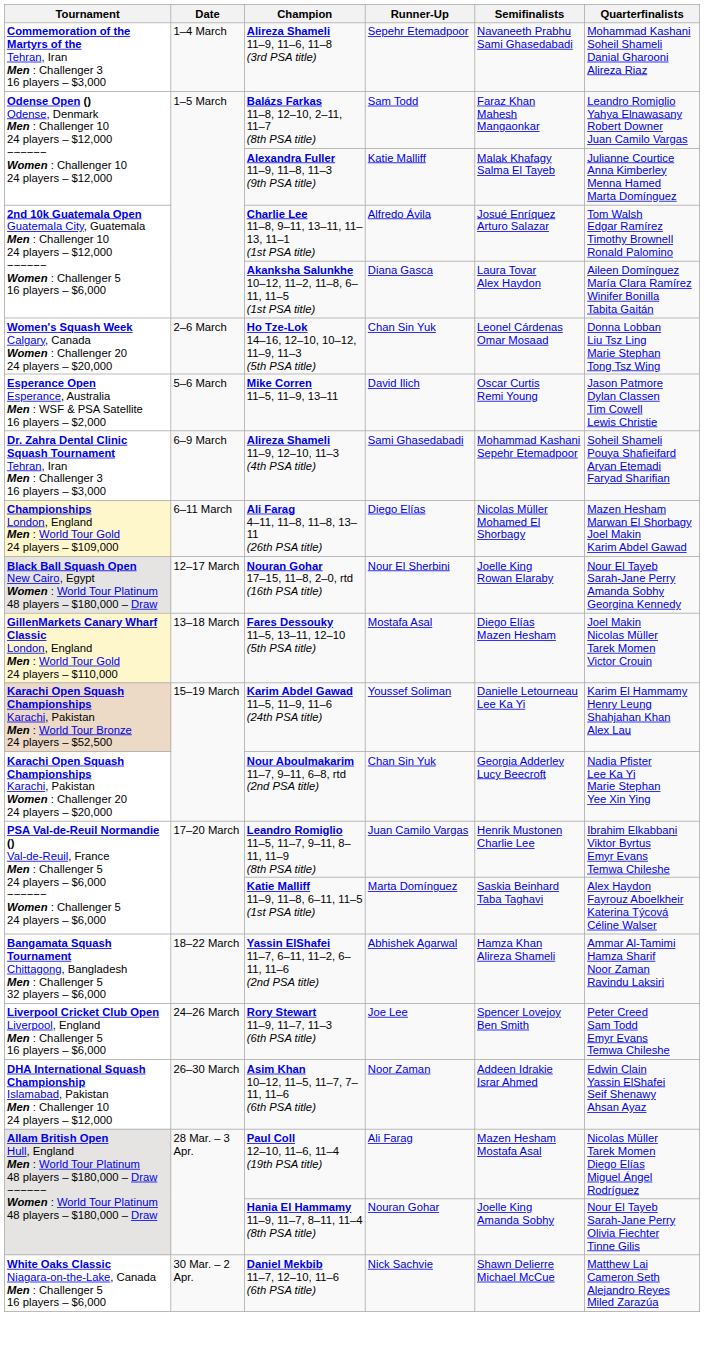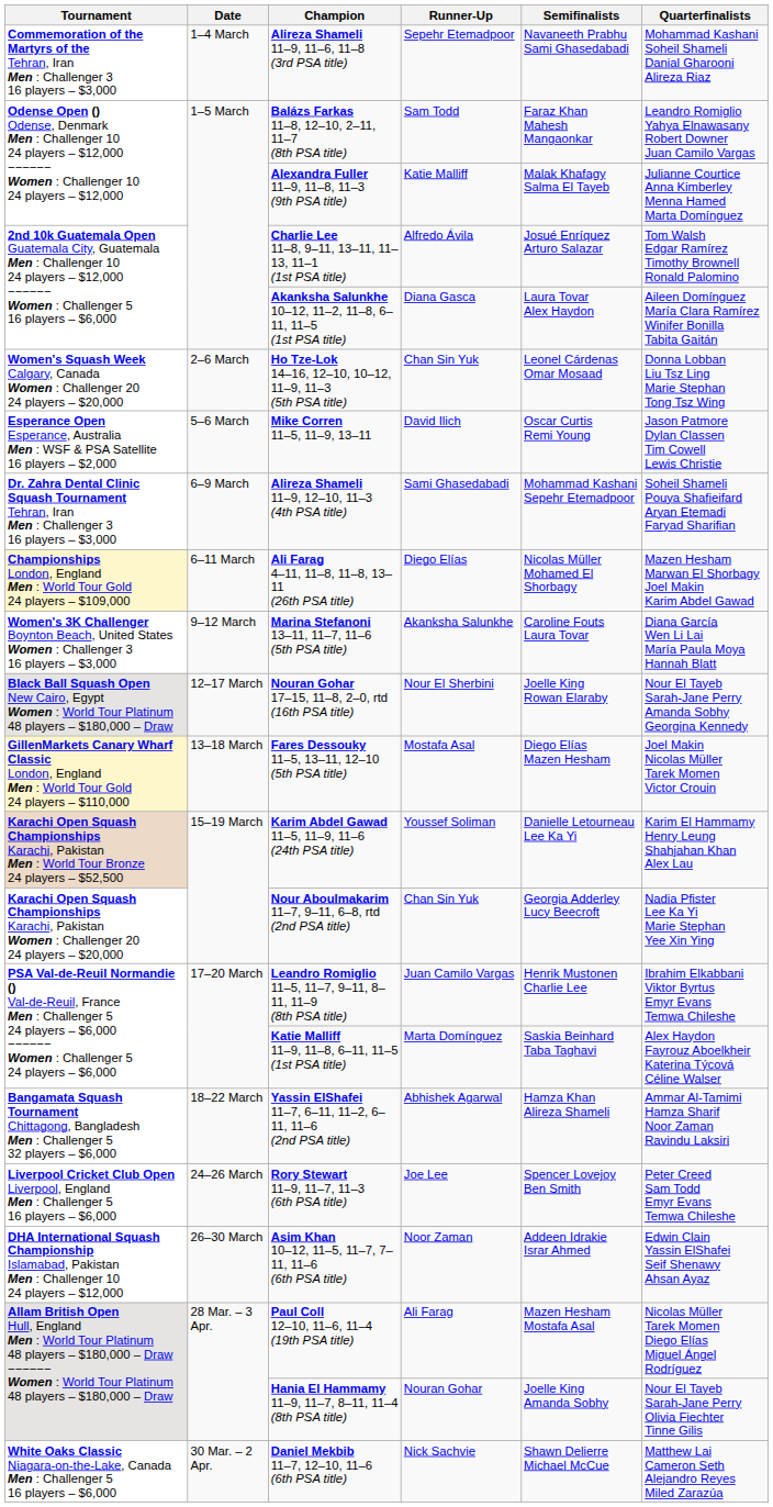 <table class="wikitable" style="font-size:88%">
 <tr>
 <th width=250>Tournament</th>
 <th width=110>Date</th>
 <th width=170>Champion</th>
 <th width=155>Runner-Up</th>
 <th width=155>Semifinalists</th>
 <th width=155>Quarterfinalists</th>
 </tr>
 <tr style="vertical-align:top">
 <td style="background:#fff;"><strong><a href='#'>Commemoration of the Martyrs of the </a></strong><br> <a href='#'>Tehran</a>, Iran<br><strong> <em>Men</em> </strong>: Challenger 3<br>16 players – $3,000</td>
 <td>1–4 March</td>
 <td> <strong><a href='#'>Alireza Shameli</a></strong><br>11–9, 11–6, 11–8<br><em>(3rd PSA title)</em></td>
 <td> <a href='#'>Sepehr Etemadpoor</a></td>
 <td> <a href='#'>Navaneeth Prabhu</a><br> <a href='#'>Sami Ghasedabadi</a></td>
 <td> <a href='#'>Mohammad Kashani</a><br> <a href='#'>Soheil Shameli</a><br> <a href='#'>Danial Gharooni</a><br> <a href='#'>Alireza Riaz</a></td>
 </tr>
 <tr style="vertical-align:top">
 <td rowspan=2 style="background:#fff;"><strong><a href='#'>Odense Open</a> ()</strong><br> <a href='#'>Odense</a>, Denmark<br><strong> <em>Men</em> </strong>: Challenger 10<br>24 players – $12,000<br>−−−−−−<br><strong> <em>Women</em> </strong>: Challenger 10<br>24 players – $12,000</td>
 <td rowspan=4>1–5 March</td>
 <td> <strong><a href='#'>Balázs Farkas</a></strong><br>11–8, 12–10, 2–11, 11–7<br><em>(8th PSA title)</em></td>
 <td> <a href='#'>Sam Todd</a></td>
 <td> <a href='#'>Faraz Khan</a><br> <a href='#'>Mahesh Mangaonkar</a></td>
 <td> <a href='#'>Leandro Romiglio</a><br> <a href='#'>Yahya Elnawasany</a><br> <a href='#'>Robert Downer</a><br> <a href='#'>Juan Camilo Vargas</a></td>
 </tr>
 <tr style="vertical-align:top">
 <td> <strong><a href='#'>Alexandra Fuller</a></strong><br>11–9, 11–8, 11–3<br><em>(9th PSA title)</em></td>
 <td> <a href='#'>Katie Malliff</a></td>
 <td> <a href='#'>Malak Khafagy</a><br> <a href='#'>Salma El Tayeb</a></td>
 <td> <a href='#'>Julianne Courtice</a><br> <a href='#'>Anna Kimberley</a><br> <a href='#'>Menna Hamed</a><br> <a href='#'>Marta Domínguez</a></td>
 </tr>
 <tr style="vertical-align:top">
 <td rowspan=2 style="background:#fff;"><strong><a href='#'>2nd 10k Guatemala Open</a></strong><br> <a href='#'>Guatemala City</a>, Guatemala<br><strong> <em>Men</em> </strong>: Challenger 10<br>24 players – $12,000<br>−−−−−−<br><strong> <em>Women</em> </strong>: Challenger 5<br>16 players – $6,000</td>
 <td> <strong><a href='#'>Charlie Lee</a></strong><br>11–8, 9–11, 13–11, 11–13, 11–1<br><em>(1st PSA title)</em></td>
 <td> <a href='#'>Alfredo Ávila</a></td>
 <td> <a href='#'>Josué Enríquez</a><br> <a href='#'>Arturo Salazar</a></td>
 <td> <a href='#'>Tom Walsh</a><br> <a href='#'>Edgar Ramírez</a><br> <a href='#'>Timothy Brownell</a><br> <a href='#'>Ronald Palomino</a></td>
 </tr>
 <tr style="vertical-align:top">
 <td> <strong><a href='#'>Akanksha Salunkhe</a></strong><br>10–12, 11–2, 11–8, 6–11, 11–5<br><em>(1st PSA title)</em></td>
 <td> <a href='#'>Diana Gasca</a></td>
 <td> <a href='#'>Laura Tovar</a><br> <a href='#'>Alex Haydon</a></td>
 <td> <a href='#'>Aileen Domínguez</a><br> <a href='#'>María Clara Ramírez</a><br> <a href='#'>Winifer Bonilla</a><br> <a href='#'>Tabita Gaitán</a></td>
 </tr>
 <tr style="vertical-align:top">
 <td style="background:#fff;"><strong><a href='#'> Women's Squash Week</a></strong><br> <a href='#'>Calgary</a>, Canada<br><strong> <em>Women</em> </strong>: Challenger 20<br>24 players – $20,000</td>
 <td>2–6 March</td>
 <td> <strong><a href='#'>Ho Tze-Lok</a></strong><br>14–16, 12–10, 10–12, 11–9, 11–3<br><em>(5th PSA title)</em></td>
 <td> <a href='#'>Chan Sin Yuk</a></td>
 <td> <a href='#'>Leonel Cárdenas</a><br> <a href='#'>Omar Mosaad</a></td>
 <td> <a href='#'>Donna Lobban</a><br> <a href='#'>Liu Tsz Ling</a><br> <a href='#'>Marie Stephan</a><br> <a href='#'>Tong Tsz Wing</a></td>
 </tr>
 <tr style="vertical-align:top">
 <td style="background:#fff;"><strong><a href='#'>Esperance Open</a></strong><br> <a href='#'>Esperance</a>, Australia<br><strong> <em>Men</em> </strong>: WSF & PSA Satellite<br>16 players – $2,000</td>
 <td>5–6 March</td>
 <td> <strong><a href='#'>Mike Corren</a></strong><br>11–5, 11–9, 13–11</td>
 <td> <a href='#'>David Ilich</a></td>
 <td> <a href='#'>Oscar Curtis</a><br> <a href='#'>Remi Young</a></td>
 <td> <a href='#'>Jason Patmore</a><br> <a href='#'>Dylan Classen</a><br> <a href='#'>Tim Cowell</a><br> <a href='#'>Lewis Christie</a></td>
 </tr>
 <tr style="vertical-align:top">
 <td style="background:#fff;"><strong><a href='#'>Dr. Zahra Dental Clinic Squash Tournament</a></strong><br> <a href='#'>Tehran</a>, Iran<br><strong> <em>Men</em> </strong>: Challenger 3<br>16 players – $3,000</td>
 <td>6–9 March</td>
 <td> <strong><a href='#'>Alireza Shameli</a></strong><br>11–9, 12–10, 11–3<br><em>(4th PSA title)</em></td>
 <td> <a href='#'>Sami Ghasedabadi</a></td>
 <td> <a href='#'>Mohammad Kashani</a><br> <a href='#'>Sepehr Etemadpoor</a></td>
 <td> <a href='#'>Soheil Shameli</a><br> <a href='#'>Pouya Shafieifard</a><br> <a href='#'>Aryan Etemadi</a><br> <a href='#'>Faryad Sharifian</a></td>
 </tr>
 <tr style="vertical-align:top">
 <td style="background:#fff7cc;"><strong><a href='#'> Championships</a></strong><br> <a href='#'>London</a>, England<br><strong> <em>Men</em> </strong>: <a href='#'>World Tour Gold</a><br>24 players – $109,000</td>
 <td>6–11 March</td>
 <td> <strong><a href='#'>Ali Farag</a></strong><br>4–11, 11–8, 11–8, 13–11<br><em>(26th PSA title)</em></td>
 <td> <a href='#'>Diego Elías</a></td>
 <td> <a href='#'>Nicolas Müller</a><br> <a href='#'>Mohamed El Shorbagy</a></td>
 <td> <a href='#'>Mazen Hesham</a><br> <a href='#'>Marwan El Shorbagy</a><br> <a href='#'>Joel Makin</a><br> <a href='#'>Karim Abdel Gawad</a></td>
+</tr>
+<tr style="vertical-align:top">
+<td style="background:#fff;"><strong><a href='#'>Women's  3K Challenger</a></strong><br> <a href='#'>Boynton Beach</a>, United States<br><strong> <em>Women</em> </strong>: Challenger 3<br>16 players – $3,000</td>
+<td>9–12 March</td>
+<td> <strong><a href='#'>Marina Stefanoni</a></strong><br>13–11, 11–7, 11–6<br><em>(5th PSA title)</em></td>
+<td> <a href='#'>Akanksha Salunkhe</a></td>
+<td> <a href='#'>Caroline Fouts</a><br> <a href='#'>Laura Tovar</a></td>
+<td> <a href='#'>Diana García</a><br> <a href='#'>Wen Li Lai</a><br> <a href='#'>María Paula Moya</a><br> <a href='#'>Hannah Blatt</a></td>
 </tr>
 <tr style="vertical-align:top">
 <td style="background:#E5E4E2;"><strong><a href='#'> Black Ball Squash Open</a></strong><br> <a href='#'>New Cairo</a>, Egypt<br><strong> <em>Women</em> </strong>: <a href='#'>World Tour Platinum</a><br>48 players – $180,000 – <a href='#'>Draw</a></td>
 <td>12–17 March</td>
 <td> <strong><a href='#'>Nouran Gohar</a></strong><br>17–15, 11–8, 2–0, rtd<br><em>(16th PSA title)</em></td>
 <td> <a href='#'>Nour El Sherbini</a></td>
 <td> <a href='#'>Joelle King</a><br> <a href='#'>Rowan Elaraby</a></td>
 <td> <a href='#'>Nour El Tayeb</a><br> <a href='#'>Sarah-Jane Perry</a><br> <a href='#'>Amanda Sobhy</a><br> <a href='#'>Georgina Kennedy</a></td>
 </tr>
 <tr style="vertical-align:top">
 <td style="background:#fff7cc;"><strong><a href='#'>GillenMarkets Canary Wharf Classic</a></strong><br> <a href='#'>London</a>, England<br><strong> <em>Men</em> </strong>: <a href='#'>World Tour Gold</a><br>24 players – $110,000</td>
 <td>13–18 March</td>
 <td> <strong><a href='#'>Fares Dessouky</a></strong><br>11–5, 13–11, 12–10<br><em>(5th PSA title)</em></td>
 <td> <a href='#'>Mostafa Asal</a></td>
 <td> <a href='#'>Diego Elías</a><br> <a href='#'>Mazen Hesham</a></td>
 <td> <a href='#'>Joel Makin</a><br> <a href='#'>Nicolas Müller</a><br> <a href='#'>Tarek Momen</a><br> <a href='#'>Victor Crouin</a></td>
 </tr>
 <tr style="vertical-align:top">
 <td style="background:#ecd9c6;"><strong><a href='#'>Karachi Open Squash Championships</a></strong><br> <a href='#'>Karachi</a>, Pakistan<br><strong> <em>Men</em> </strong>: <a href='#'>World Tour Bronze</a><br>24 players – $52,500</td>
 <td rowspan=2>15–19 March</td>
 <td> <strong><a href='#'>Karim Abdel Gawad</a></strong><br>11–5, 11–9, 11–6<br><em>(24th PSA title)</em></td>
 <td> <a href='#'>Youssef Soliman</a></td>
 <td> <a href='#'>Danielle Letourneau</a><br> <a href='#'>Lee Ka Yi</a></td>
 <td> <a href='#'>Karim El Hammamy</a><br> <a href='#'>Henry Leung</a><br> <a href='#'>Shahjahan Khan</a><br> <a href='#'>Alex Lau</a></td>
 </tr>
 <tr style="vertical-align:top">
 <td style="background:#fff;"><strong><a href='#'>Karachi Open Squash Championships</a></strong><br> <a href='#'>Karachi</a>, Pakistan<br><strong> <em>Women</em> </strong>: Challenger 20<br>24 players – $20,000</td>
 <td> <strong><a href='#'>Nour Aboulmakarim</a></strong><br>11–7, 9–11, 6–8, rtd<br><em>(2nd PSA title)</em></td>
 <td> <a href='#'>Chan Sin Yuk</a></td>
 <td> <a href='#'>Georgia Adderley</a><br> <a href='#'>Lucy Beecroft</a></td>
 <td> <a href='#'>Nadia Pfister</a><br> <a href='#'>Lee Ka Yi</a><br> <a href='#'>Marie Stephan</a><br> <a href='#'>Yee Xin Ying</a></td>
 </tr>
 <tr style="vertical-align:top">
 <td rowspan=2 style="background:#fff;"><strong><a href='#'>PSA Val-de-Reuil Normandie</a> ()</strong><br> <a href='#'>Val-de-Reuil</a>, France<br><strong> <em>Men</em> </strong>: Challenger 5<br>24 players – $6,000<br>−−−−−−<br><strong> <em>Women</em> </strong>: Challenger 5<br>24 players – $6,000</td>
 <td rowspan=2>17–20 March</td>
 <td> <strong><a href='#'>Leandro Romiglio</a></strong><br>11–5, 11–7, 9–11, 8–11, 11–9<br><em>(8th PSA title)</em></td>
 <td> <a href='#'>Juan Camilo Vargas</a></td>
 <td> <a href='#'>Henrik Mustonen</a><br> <a href='#'>Charlie Lee</a></td>
 <td> <a href='#'>Ibrahim Elkabbani</a><br> <a href='#'>Viktor Byrtus</a><br> <a href='#'>Emyr Evans</a><br> <a href='#'>Temwa Chileshe</a></td>
 </tr>
 <tr style="vertical-align:top">
 <td> <strong><a href='#'>Katie Malliff</a></strong><br>11–9, 11–8, 6–11, 11–5<br><em>(1st PSA title)</em></td>
 <td> <a href='#'>Marta Domínguez</a></td>
 <td> <a href='#'>Saskia Beinhard</a><br> <a href='#'>Taba Taghavi</a></td>
 <td> <a href='#'>Alex Haydon</a><br> <a href='#'>Fayrouz Aboelkheir</a><br> <a href='#'>Katerina Týcová</a><br> <a href='#'>Céline Walser</a></td>
 </tr>
 <tr style="vertical-align:top">
 <td style="background:#fff;"><strong><a href='#'>Bangamata Squash Tournament</a></strong><br> <a href='#'>Chittagong</a>, Bangladesh<br><strong> <em>Men</em> </strong>: Challenger 5<br>32 players – $6,000</td>
 <td>18–22 March</td>
 <td> <strong><a href='#'>Yassin ElShafei</a></strong><br>11–7, 6–11, 11–2, 6–11, 11–6<br><em>(2nd PSA title)</em></td>
 <td> <a href='#'>Abhishek Agarwal</a></td>
 <td> <a href='#'>Hamza Khan</a><br> <a href='#'>Alireza Shameli</a></td>
 <td> <a href='#'>Ammar Al-Tamimi</a><br> <a href='#'>Hamza Sharif</a><br> <a href='#'>Noor Zaman</a><br> <a href='#'>Ravindu Laksiri</a></td>
 </tr>
 <tr style="vertical-align:top">
 <td style="background:#fff;"><strong><a href='#'>Liverpool Cricket Club Open</a></strong><br> <a href='#'>Liverpool</a>, England<br><strong> <em>Men</em> </strong>: Challenger 5<br>16 players – $6,000</td>
 <td>24–26 March</td>
 <td> <strong><a href='#'>Rory Stewart</a></strong><br>11–9, 11–7, 11–3<br><em>(6th PSA title)</em></td>
 <td> <a href='#'>Joe Lee</a></td>
 <td> <a href='#'>Spencer Lovejoy</a><br> <a href='#'>Ben Smith</a></td>
 <td> <a href='#'>Peter Creed</a><br> <a href='#'>Sam Todd</a><br> <a href='#'>Emyr Evans</a><br> <a href='#'>Temwa Chileshe</a></td>
 </tr>
 <tr style="vertical-align:top">
 <td style="background:#fff;"><strong><a href='#'>DHA International Squash Championship</a></strong><br> <a href='#'>Islamabad</a>, Pakistan<br><em> <strong>Men</strong> </em>: Challenger 10<br>24 players – $12,000</td>
 <td>26–30 March</td>
 <td> <strong><a href='#'>Asim Khan</a></strong><br>10–12, 11–5, 11–7, 7–11, 11–6<br><em>(6th PSA title)</em></td>
 <td> <a href='#'>Noor Zaman</a></td>
 <td> <a href='#'>Addeen Idrakie</a><br> <a href='#'>Israr Ahmed</a></td>
 <td> <a href='#'>Edwin Clain</a><br> <a href='#'>Yassin ElShafei</a><br> <a href='#'>Seif Shenawy</a><br> <a href='#'>Ahsan Ayaz</a></td>
 </tr>
 <tr style="vertical-align:top">
 <td rowspan=2 style="background:#E5E4E2;"><strong><a href='#'>Allam British Open</a></strong><br> <a href='#'>Hull</a>, England<br><strong> <em>Men</em> </strong>: <a href='#'>World Tour Platinum</a><br>48 players – $180,000 – <a href='#'>Draw</a><br>−−−−−−<br><strong> <em>Women</em> </strong>: <a href='#'>World Tour Platinum</a><br>48 players – $180,000 – <a href='#'>Draw</a></td>
 <td rowspan=2>28 Mar. – 3 Apr.</td>
 <td> <strong><a href='#'>Paul Coll</a></strong><br>12–10, 11–6, 11–4<br><em>(19th PSA title)</em></td>
 <td> <a href='#'>Ali Farag</a></td>
 <td> <a href='#'>Mazen Hesham</a><br> <a href='#'>Mostafa Asal</a></td>
 <td> <a href='#'>Nicolas Müller</a><br> <a href='#'>Tarek Momen</a><br> <a href='#'>Diego Elías</a><br> <a href='#'>Miguel Ángel Rodríguez</a></td>
 </tr>
 <tr style="vertical-align:top">
 <td> <strong><a href='#'>Hania El Hammamy</a></strong><br>11–9, 11–7, 8–11, 11–4<br><em>(8th PSA title)</em></td>
 <td> <a href='#'>Nouran Gohar</a></td>
 <td> <a href='#'>Joelle King</a><br> <a href='#'>Amanda Sobhy</a></td>
 <td> <a href='#'>Nour El Tayeb</a><br> <a href='#'>Sarah-Jane Perry</a><br> <a href='#'>Olivia Fiechter</a><br> <a href='#'>Tinne Gilis</a></td>
 </tr>
 <tr style="vertical-align:top">
 <td style="background:#fff;"><strong><a href='#'>White Oaks Classic</a></strong><br> <a href='#'>Niagara-on-the-Lake</a>, Canada<br><strong> <em>Men</em> </strong>: Challenger 5<br>16 players – $6,000</td>
 <td>30 Mar. – 2 Apr.</td>
 <td> <strong><a href='#'>Daniel Mekbib</a></strong><br>11–7, 12–10, 11–6<br><em>(6th PSA title)</em></td>
 <td> <a href='#'>Nick Sachvie</a></td>
 <td> <a href='#'>Shawn Delierre</a><br> <a href='#'>Michael McCue</a></td>
 <td> <a href='#'>Matthew Lai</a><br> <a href='#'>Cameron Seth</a><br> <a href='#'>Alejandro Reyes</a><br> <a href='#'>Miled Zarazúa</a></td>
 </tr>
 </table>
